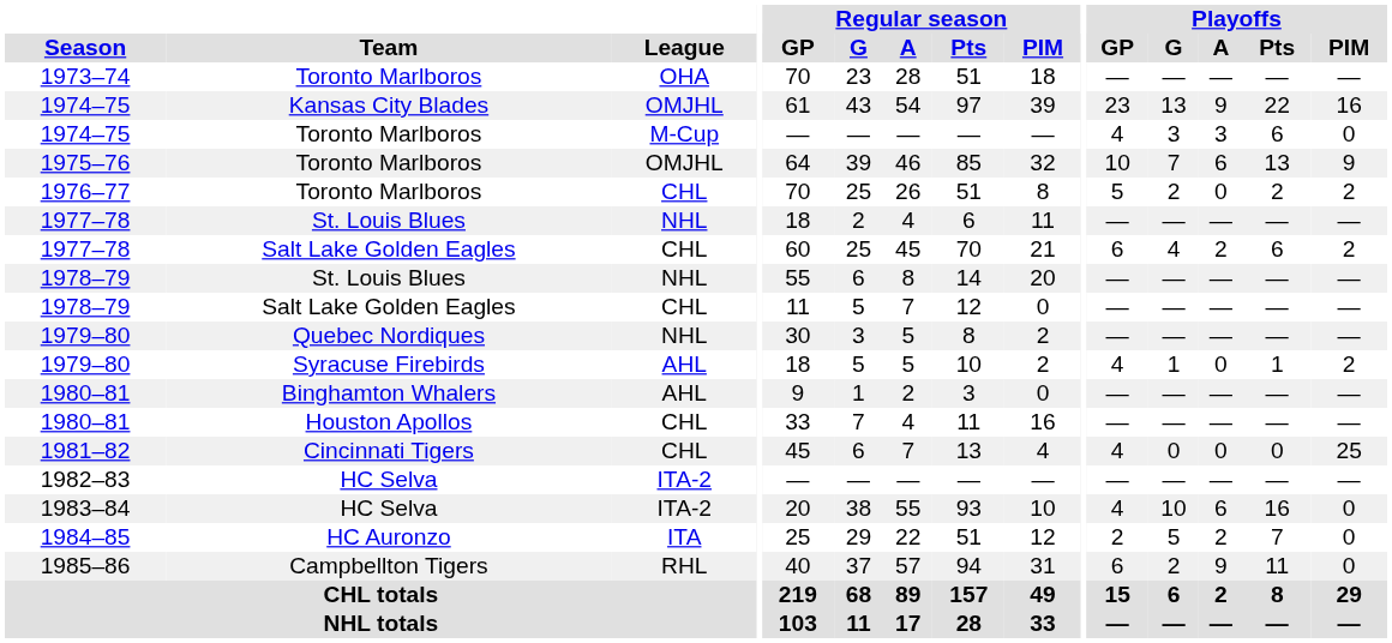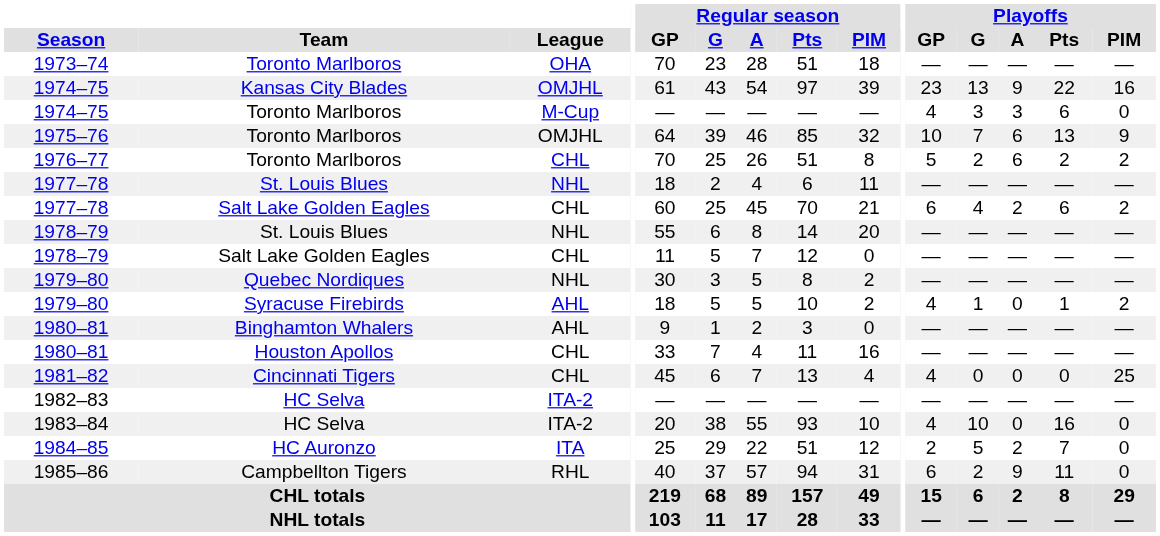 <table border="0" cellpadding="1" cellspacing="0" style="text-align:center; width:60em">
 <tr bgcolor="#e0e0e0">
 <th colspan="3" bgcolor="#ffffff"></th>
 <th rowspan="100" bgcolor="#ffffff"></th>
 <th colspan="5"><a href='#'>Regular season</a></th>
 <th rowspan="100" bgcolor="#ffffff"></th>
 <th colspan="5"><a href='#'>Playoffs</a></th>
 </tr>
 <tr bgcolor="#e0e0e0">
 <th><a href='#'>Season</a></th>
 <th>Team</th>
 <th>League</th>
 <th>GP</th>
 <th><a href='#'>G</a></th>
 <th><a href='#'>A</a></th>
 <th><a href='#'>Pts</a></th>
 <th><a href='#'>PIM</a></th>
 <th>GP</th>
 <th>G</th>
 <th>A</th>
 <th>Pts</th>
 <th>PIM</th>
 </tr>
 <tr>
 <td><a href='#'>1973–74</a></td>
 <td><a href='#'>Toronto Marlboros</a></td>
 <td><a href='#'>OHA</a></td>
 <td>70</td>
 <td>23</td>
 <td>28</td>
 <td>51</td>
 <td>18</td>
 <td>—</td>
 <td>—</td>
 <td>—</td>
 <td>—</td>
 <td>—</td>
 </tr>
 <tr bgcolor="#f0f0f0">
 <td><a href='#'>1974–75</a></td>
 <td><a href='#'>Kansas City Blades</a></td>
 <td><a href='#'>OMJHL</a></td>
 <td>61</td>
 <td>43</td>
 <td>54</td>
 <td>97</td>
 <td>39</td>
 <td>23</td>
 <td>13</td>
 <td>9</td>
 <td>22</td>
 <td>16</td>
 </tr>
 <tr>
 <td><a href='#'>1974–75</a></td>
 <td>Toronto Marlboros</td>
 <td><a href='#'>M-Cup</a></td>
 <td>—</td>
 <td>—</td>
 <td>—</td>
 <td>—</td>
 <td>—</td>
 <td>4</td>
 <td>3</td>
 <td>3</td>
 <td>6</td>
 <td>0</td>
 </tr>
 <tr bgcolor="#f0f0f0">
 <td><a href='#'>1975–76</a></td>
 <td>Toronto Marlboros</td>
 <td>OMJHL</td>
 <td>64</td>
 <td>39</td>
 <td>46</td>
 <td>85</td>
 <td>32</td>
 <td>10</td>
 <td>7</td>
 <td>6</td>
 <td>13</td>
 <td>9</td>
 </tr>
 <tr>
 <td><a href='#'>1976–77</a></td>
 <td>Toronto Marlboros</td>
 <td><a href='#'>CHL</a></td>
 <td>70</td>
 <td>25</td>
 <td>26</td>
 <td>51</td>
 <td>8</td>
 <td>5</td>
 <td>2</td>
-<td>0</td>
+<td>6</td>
 <td>2</td>
 <td>2</td>
 </tr>
 <tr bgcolor="#f0f0f0">
 <td><a href='#'>1977–78</a></td>
 <td><a href='#'>St. Louis Blues</a></td>
 <td><a href='#'>NHL</a></td>
 <td>18</td>
 <td>2</td>
 <td>4</td>
 <td>6</td>
 <td>11</td>
 <td>—</td>
 <td>—</td>
 <td>—</td>
 <td>—</td>
 <td>—</td>
 </tr>
 <tr>
 <td><a href='#'>1977–78</a></td>
 <td><a href='#'>Salt Lake Golden Eagles</a></td>
 <td>CHL</td>
 <td>60</td>
 <td>25</td>
 <td>45</td>
 <td>70</td>
 <td>21</td>
 <td>6</td>
 <td>4</td>
 <td>2</td>
 <td>6</td>
 <td>2</td>
 </tr>
 <tr bgcolor="#f0f0f0">
 <td><a href='#'>1978–79</a></td>
 <td>St. Louis Blues</td>
 <td>NHL</td>
 <td>55</td>
 <td>6</td>
 <td>8</td>
 <td>14</td>
 <td>20</td>
 <td>—</td>
 <td>—</td>
 <td>—</td>
 <td>—</td>
 <td>—</td>
 </tr>
 <tr>
 <td><a href='#'>1978–79</a></td>
 <td>Salt Lake Golden Eagles</td>
 <td>CHL</td>
 <td>11</td>
 <td>5</td>
 <td>7</td>
 <td>12</td>
 <td>0</td>
 <td>—</td>
 <td>—</td>
 <td>—</td>
 <td>—</td>
 <td>—</td>
 </tr>
 <tr bgcolor="#f0f0f0">
 <td><a href='#'>1979–80</a></td>
 <td><a href='#'>Quebec Nordiques</a></td>
 <td>NHL</td>
 <td>30</td>
 <td>3</td>
 <td>5</td>
 <td>8</td>
 <td>2</td>
 <td>—</td>
 <td>—</td>
 <td>—</td>
 <td>—</td>
 <td>—</td>
 </tr>
 <tr>
 <td><a href='#'>1979–80</a></td>
 <td><a href='#'>Syracuse Firebirds</a></td>
 <td><a href='#'>AHL</a></td>
 <td>18</td>
 <td>5</td>
 <td>5</td>
 <td>10</td>
 <td>2</td>
 <td>4</td>
 <td>1</td>
 <td>0</td>
 <td>1</td>
 <td>2</td>
 </tr>
 <tr bgcolor="#f0f0f0">
 <td><a href='#'>1980–81</a></td>
 <td><a href='#'>Binghamton Whalers</a></td>
 <td>AHL</td>
 <td>9</td>
 <td>1</td>
 <td>2</td>
 <td>3</td>
 <td>0</td>
 <td>—</td>
 <td>—</td>
 <td>—</td>
 <td>—</td>
 <td>—</td>
 </tr>
 <tr>
 <td><a href='#'>1980–81</a></td>
 <td><a href='#'>Houston Apollos</a></td>
 <td>CHL</td>
 <td>33</td>
 <td>7</td>
 <td>4</td>
 <td>11</td>
 <td>16</td>
 <td>—</td>
 <td>—</td>
 <td>—</td>
 <td>—</td>
 <td>—</td>
 </tr>
 <tr bgcolor="#f0f0f0">
 <td><a href='#'>1981–82</a></td>
 <td><a href='#'>Cincinnati Tigers</a></td>
 <td>CHL</td>
 <td>45</td>
 <td>6</td>
 <td>7</td>
 <td>13</td>
 <td>4</td>
 <td>4</td>
 <td>0</td>
 <td>0</td>
 <td>0</td>
 <td>25</td>
 </tr>
 <tr>
 <td>1982–83</td>
 <td><a href='#'>HC Selva</a></td>
 <td><a href='#'>ITA-2</a></td>
 <td>—</td>
 <td>—</td>
 <td>—</td>
 <td>—</td>
 <td>—</td>
 <td>—</td>
 <td>—</td>
 <td>—</td>
 <td>—</td>
 <td>—</td>
 </tr>
 <tr bgcolor="#f0f0f0">
 <td>1983–84</td>
 <td>HC Selva</td>
 <td>ITA-2</td>
 <td>20</td>
 <td>38</td>
 <td>55</td>
 <td>93</td>
 <td>10</td>
 <td>4</td>
 <td>10</td>
-<td>6</td>
+<td>0</td>
 <td>16</td>
 <td>0</td>
 </tr>
 <tr>
 <td><a href='#'>1984–85</a></td>
 <td><a href='#'>HC Auronzo</a></td>
 <td><a href='#'>ITA</a></td>
 <td>25</td>
 <td>29</td>
 <td>22</td>
 <td>51</td>
 <td>12</td>
 <td>2</td>
 <td>5</td>
 <td>2</td>
 <td>7</td>
 <td>0</td>
 </tr>
 <tr bgcolor="#f0f0f0">
 <td>1985–86</td>
 <td>Campbellton Tigers</td>
 <td>RHL</td>
 <td>40</td>
 <td>37</td>
 <td>57</td>
 <td>94</td>
 <td>31</td>
 <td>6</td>
 <td>2</td>
 <td>9</td>
 <td>11</td>
 <td>0</td>
 </tr>
 <tr bgcolor="#e0e0e0">
 <th colspan="3">CHL totals</th>
 <th>219</th>
 <th>68</th>
 <th>89</th>
 <th>157</th>
 <th>49</th>
 <th>15</th>
 <th>6</th>
 <th>2</th>
 <th>8</th>
 <th>29</th>
 </tr>
 <tr bgcolor="#e0e0e0">
 <th colspan="3">NHL totals</th>
 <th>103</th>
 <th>11</th>
 <th>17</th>
 <th>28</th>
 <th>33</th>
 <th>—</th>
 <th>—</th>
 <th>—</th>
 <th>—</th>
 <th>—</th>
 </tr>
 </table>
